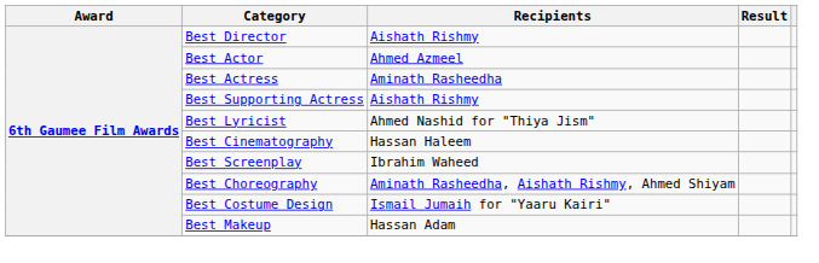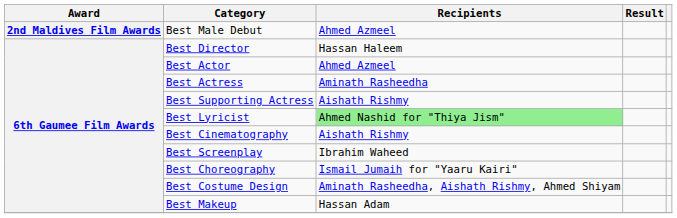 <table class="wikitable">
 <tr>
 <th scope="col">Award</th>
 <th scope="col">Category</th>
 <th scope="col">Recipients</th>
 <th scope="col">Result</th>
 <th scope="col"></th>
 </tr>
 <tr>
+<th scope="row"><a href='#'>2nd Maldives Film Awards</a></th>
+<td>Best Male Debut</td>
+<td><a href='#'>Ahmed Azmeel</a></td>
+<td></td>
+<td style="text-align:center;"></td>
+</tr>
+<tr>
 <th scope="row" rowspan="10"><a href='#'>6th Gaumee Film Awards</a></th>
 <td><a href='#'>Best Director</a></td>
-<td><a href='#'>Aishath Rishmy</a></td>
+<td>Hassan Haleem</td>
 <td></td>
 <td style="text-align:center;"></td>
 </tr>
 <tr>
 <td><a href='#'>Best Actor</a></td>
 <td><a href='#'>Ahmed Azmeel</a></td>
 <td></td>
 <td style="text-align:center;"></td>
 </tr>
 <tr>
 <td><a href='#'>Best Actress</a></td>
 <td><a href='#'>Aminath Rasheedha</a></td>
 <td></td>
 <td style="text-align:center;"></td>
 </tr>
 <tr>
 <td><a href='#'>Best Supporting Actress</a></td>
 <td><a href='#'>Aishath Rishmy</a></td>
 <td></td>
 <td style="text-align:center;"></td>
 </tr>
 <tr>
 <td><a href='#'>Best Lyricist</a></td>
-<td>Ahmed Nashid for "Thiya Jism"</td>
+<td style="background: lightgreen;">Ahmed Nashid for "Thiya Jism"</td>
 <td></td>
 <td style="text-align:center;"></td>
 </tr>
 <tr>
 <td><a href='#'>Best Cinematography</a></td>
-<td>Hassan Haleem</td>
+<td><a href='#'>Aishath Rishmy</a></td>
 <td></td>
 <td style="text-align:center;"></td>
 </tr>
 <tr>
 <td><a href='#'>Best Screenplay</a></td>
 <td>Ibrahim Waheed</td>
 <td></td>
 <td style="text-align:center;"></td>
 </tr>
 <tr>
 <td><a href='#'>Best Choreography</a></td>
-<td><a href='#'>Aminath Rasheedha</a>, <a href='#'>Aishath Rishmy</a>, Ahmed Shiyam</td>
+<td><a href='#'>Ismail Jumaih</a> for "Yaaru Kairi"</td>
 <td></td>
 <td style="text-align:center;"></td>
 </tr>
 <tr>
 <td><a href='#'>Best Costume Design</a></td>
-<td><a href='#'>Ismail Jumaih</a> for "Yaaru Kairi"</td>
+<td><a href='#'>Aminath Rasheedha</a>, <a href='#'>Aishath Rishmy</a>, Ahmed Shiyam</td>
 <td></td>
 <td style="text-align:center;"></td>
 </tr>
 <tr>
 <td><a href='#'>Best Makeup</a></td>
 <td>Hassan Adam</td>
 <td></td>
 <td style="text-align:center;"></td>
 </tr>
 <tr>
 </tr>
 </table>
